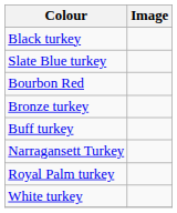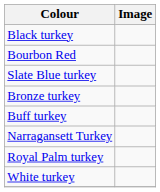 <table class="wikitable sortable">
 <tr>
 <th>Colour</th>
 <th>Image</th>
 </tr>
 <tr>
 <td><a href='#'>Black turkey</a></td>
 <td></td>
 </tr>
 <tr>
-<td><a href='#'>Slate Blue turkey</a></td>
+<td><a href='#'>Bourbon Red</a></td>
 <td></td>
 </tr>
 <tr>
-<td><a href='#'>Bourbon Red</a></td>
+<td><a href='#'>Slate Blue turkey</a></td>
 <td></td>
 </tr>
 <tr>
 <td><a href='#'>Bronze turkey</a></td>
 <td></td>
 </tr>
 <tr>
 <td><a href='#'>Buff turkey</a></td>
 <td></td>
 </tr>
 <tr>
 <td><a href='#'>Narragansett Turkey</a></td>
 <td></td>
 </tr>
 <tr>
 <td><a href='#'>Royal Palm turkey</a></td>
 <td></td>
 </tr>
 <tr>
 <td><a href='#'>White turkey</a></td>
 <td></td>
 </tr>
 <tr>
 </tr>
 </table>
